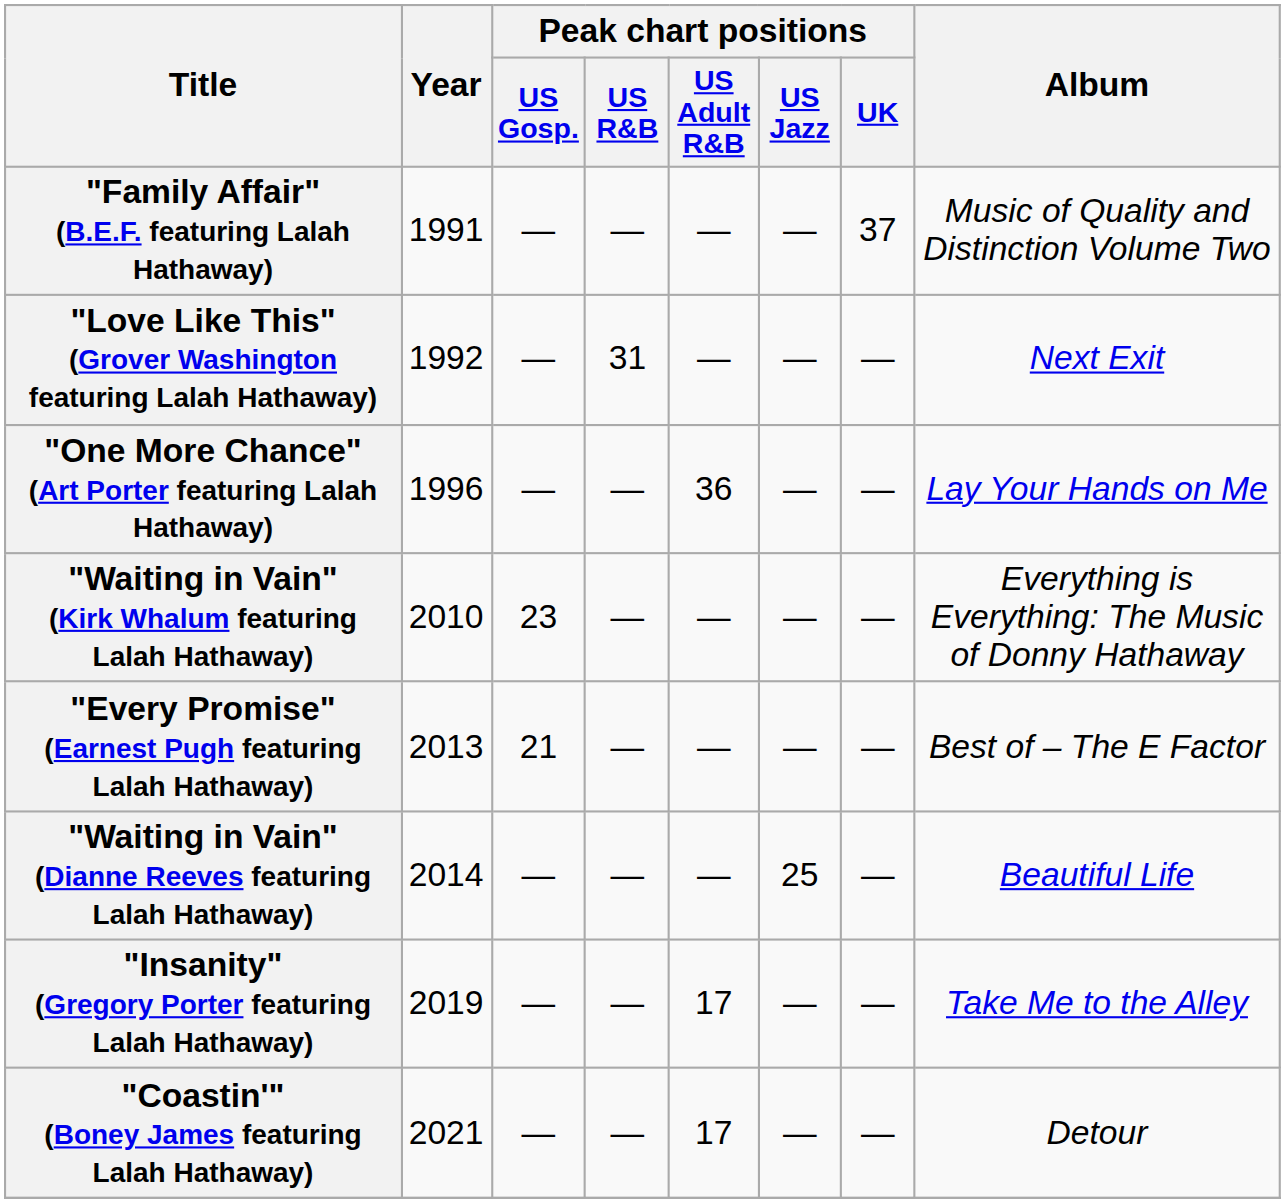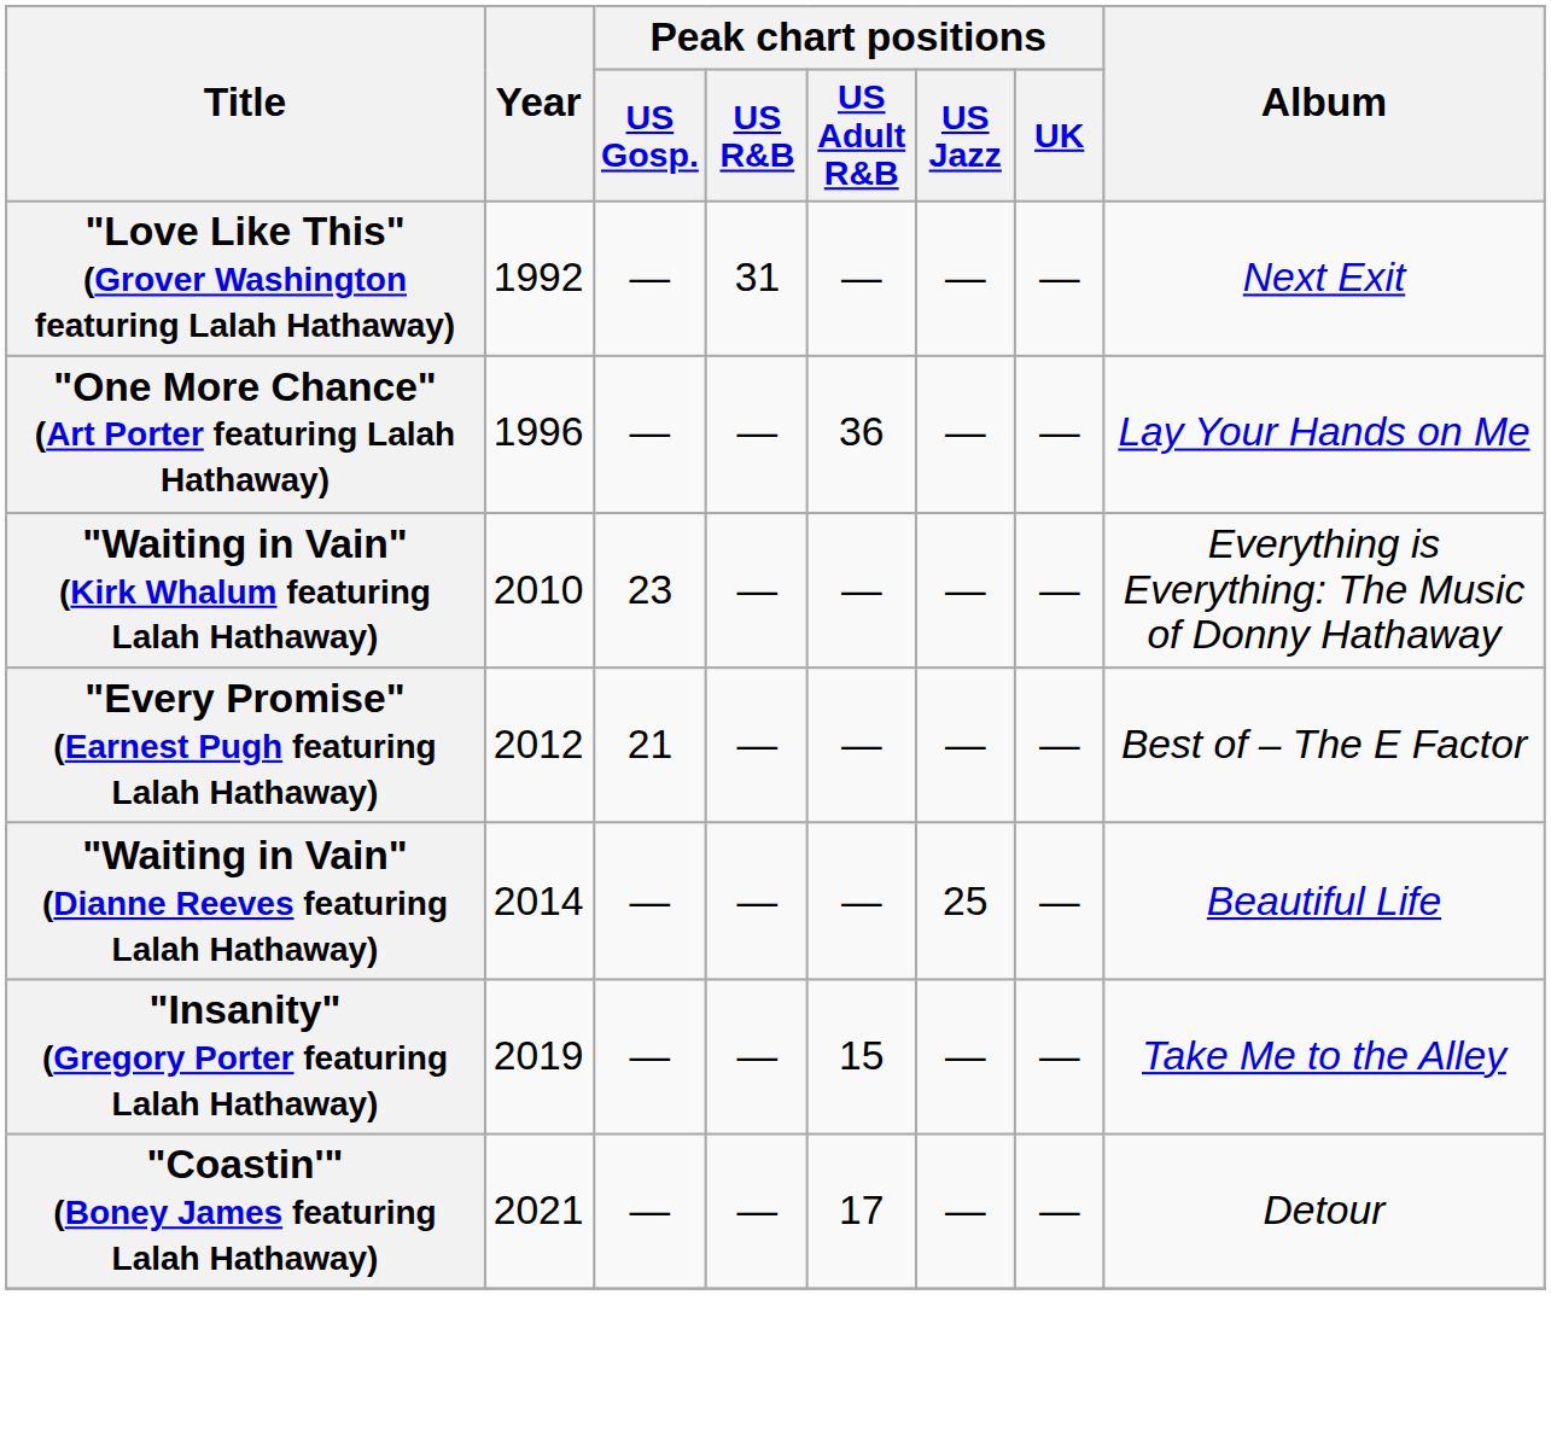 <table class="wikitable plainrowheaders" style="text-align: center;" border="1">
 <tr>
 <th scope="col" rowspan="2" style="width:18em;">Title</th>
 <th scope="col" rowspan="2" style="width:1em;">Year</th>
 <th scope="col" colspan="5">Peak chart positions</th>
 <th scope="col" rowspan="2" style="width:16em;">Album</th>
 </tr>
 <tr>
 <th scope="col" style="width:2.75em;font-size:85%;"><a href='#'>US <br> Gosp.</a> <br> </th>
 <th scope="col" style="width:2.75em;font-size:85%;"><a href='#'>US <br> R&B</a> <br> </th>
 <th scope="col" style="width:2.75em;font-size:85%;"><a href='#'>US <br> Adult <br> R&B</a></th>
 <th scope="col" style="width:2.75em;font-size:85%;"><a href='#'>US <br>Jazz</a> <br> </th>
 <th scope="col" style="width:2.75em;font-size:85%;"><a href='#'>UK</a><br></th>
-</tr>
-<tr>
-<th scope="row">"Family Affair" <br><small>(<a href='#'>B.E.F.</a> featuring Lalah Hathaway)</small></th>
-<td style="text-align:center;">1991</td>
-<td style="text-align:center;">—</td>
-<td style="text-align:center;">—</td>
-<td style="text-align:center;">—</td>
-<td style="text-align:center;">—</td>
-<td style="text-align:center;">37</td>
-<td align=><em>Music of Quality and Distinction Volume Two</em></td>
 </tr>
 <tr>
 <th scope="row">"Love Like This" <br><small>(<a href='#'>Grover Washington</a> featuring Lalah Hathaway)</small></th>
 <td style="text-align:center;">1992</td>
 <td style="text-align:center;">—</td>
 <td style="text-align:center;">31</td>
 <td style="text-align:center;">—</td>
 <td style="text-align:center;">—</td>
 <td style="text-align:center;">—</td>
 <td align=><em><a href='#'>Next Exit</a></em></td>
 </tr>
 <tr>
 <th scope="row">"One More Chance" <br><small>(<a href='#'>Art Porter</a> featuring Lalah Hathaway)</small></th>
 <td style="text-align:center;">1996</td>
 <td style="text-align:center;">—</td>
 <td style="text-align:center;">—</td>
 <td style="text-align:center;">36</td>
 <td style="text-align:center;">—</td>
 <td style="text-align:center;">—</td>
 <td align=><em><a href='#'>Lay Your Hands on Me</a></em></td>
 </tr>
 <tr>
 <th scope="row">"Waiting in Vain" <br><small>(<a href='#'>Kirk Whalum</a> featuring Lalah Hathaway)</small></th>
 <td style="text-align:center;">2010</td>
 <td style="text-align:center;">23</td>
 <td style="text-align:center;">—</td>
 <td style="text-align:center;">—</td>
 <td style="text-align:center;">—</td>
 <td style="text-align:center;">—</td>
 <td align=><em>Everything is Everything: The Music of Donny Hathaway</em></td>
 </tr>
 <tr>
 <th scope="row">"Every Promise" <br><small>(<a href='#'>Earnest Pugh</a> featuring Lalah Hathaway)</small></th>
-<td style="text-align:center;">2013</td>
+<td style="text-align:center;">2012</td>
 <td style="text-align:center;">21</td>
 <td style="text-align:center;">—</td>
 <td style="text-align:center;">—</td>
 <td style="text-align:center;">—</td>
 <td style="text-align:center;">—</td>
 <td align=><em>Best of – The E Factor</em></td>
 </tr>
 <tr>
 <th scope="row">"Waiting in Vain" <br><small>(<a href='#'>Dianne Reeves</a> featuring Lalah Hathaway)</small></th>
 <td style="text-align:center;">2014</td>
 <td style="text-align:center;">—</td>
 <td style="text-align:center;">—</td>
 <td style="text-align:center;">—</td>
 <td style="text-align:center;">25</td>
 <td style="text-align:center;">—</td>
 <td align=><em><a href='#'>Beautiful Life</a></em></td>
 </tr>
 <tr>
 <th scope="row">"Insanity" <br><small>(<a href='#'>Gregory Porter</a> featuring Lalah Hathaway)</small></th>
 <td style="text-align:center;">2019</td>
 <td style="text-align:center;">—</td>
 <td style="text-align:center;">—</td>
-<td style="text-align:center;">17</td>
+<td style="text-align:center;">15</td>
 <td style="text-align:center;">—</td>
 <td style="text-align:center;">—</td>
 <td align=><em><a href='#'>Take Me to the Alley</a></em></td>
 </tr>
 <tr>
 <th scope="row">"Coastin'" <br><small>(<a href='#'>Boney James</a> featuring Lalah Hathaway)</small></th>
 <td style="text-align:center;">2021</td>
 <td style="text-align:center;">—</td>
 <td style="text-align:center;">—</td>
 <td style="text-align:center;">17</td>
 <td style="text-align:center;">—</td>
 <td style="text-align:center;">—</td>
 <td align=><em>Detour</em></td>
 </tr>
 <tr>
 </tr>
 </table>
